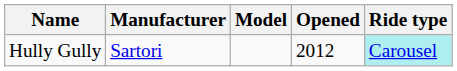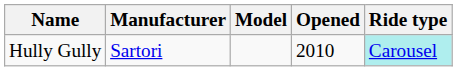 <table class= "wikitable sortable">
 <tr>
 <th>Name</th>
 <th>Manufacturer</th>
 <th>Model</th>
 <th>Opened</th>
 <th>Ride type</th>
 </tr>
 <tr>
 <td>Hully Gully</td>
 <td><a href='#'>Sartori</a></td>
 <td></td>
-<td>2012</td>
+<td>2010</td>
 <td style="background: paleturquoise;"><a href='#'>Carousel</a></td>
 </tr>
 </table>
